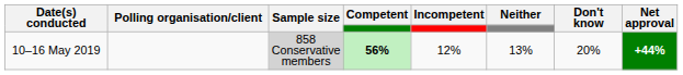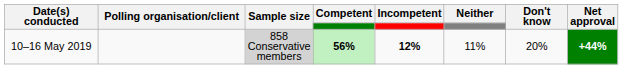 <table class="wikitable collapsible sortable" style="text-align:center;font-size:95%;line-height:14px;">
 <tr>
 <th rowspan="2" style="width:125px;">Date(s)<br>conducted</th>
 <th rowspan="2" style="width:200px;">Polling organisation/client</th>
 <th rowspan="2" style="width:60px;">Sample size</th>
 <th class="unsortable" style="width:80px;">Competent</th>
 <th class="unsortable" style="width: 80px;">Incompetent</th>
 <th class="unsortable" style="width:80px;">Neither</th>
 <th rowspan="2" class="unsortable" style="width:80px;">Don't know</th>
 <th rowspan="2" class="unsortable" style="width:20px;">Net approval</th>
 </tr>
 <tr>
 <th class="unsortable" style="background:green;width:60px;"></th>
 <th class="unsortable" style="background:red;width:60px;"></th>
 <th class="unsortable" style="background:grey;width:60px;"></th>
 </tr>
 <tr>
 <td>10–16 May 2019</td>
 <td></td>
 <td style="background: lightgrey;">858 Conservative members</td>
 <td style="background:#C1F0C1"><strong>56%</strong></td>
-<td>12%</td>
-<td>13%</td>
+<td><strong>12%</strong></td>
+<td>11%</td>
 <td>20%</td>
 <td style="background:green;color:white;"><strong>+44%</strong></td>
 </tr>
 </table>
